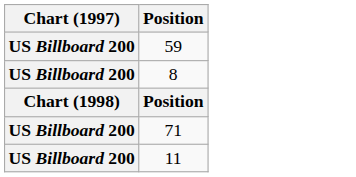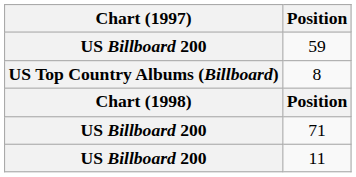 <table class="wikitable plainrowheaders" style="text-align:center">
 <tr>
 <th scope="col">Chart (1997)</th>
 <th scope="col">Position</th>
 </tr>
 <tr>
 <th scope="row">US <em>Billboard</em> 200</th>
 <td>59</td>
 </tr>
 <tr>
-<th scope="row">US <em>Billboard</em> 200</th>
+<th scope="row">US Top Country Albums (<em>Billboard</em>)</th>
 <td>8</td>
 </tr>
 <tr>
 <th scope="col">Chart (1998)</th>
 <th scope="col">Position</th>
 </tr>
 <tr>
 <th scope="row">US <em>Billboard</em> 200</th>
 <td>71</td>
 </tr>
 <tr>
 <th scope="row">US <em>Billboard</em> 200</th>
 <td>11</td>
 </tr>
 </table>
